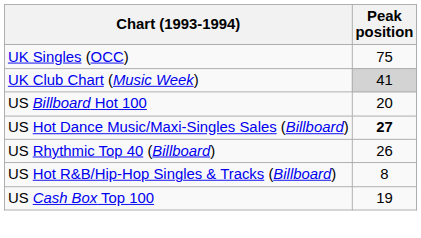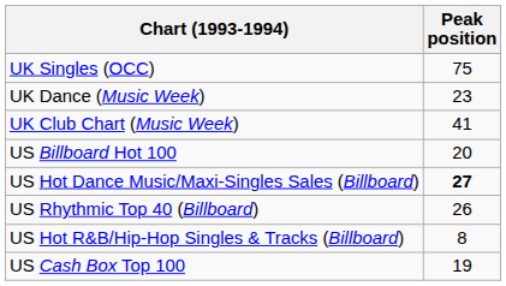 <table class="wikitable">
 <tr>
 <th>Chart (1993-1994)</th>
 <th>Peak<br>position</th>
 </tr>
 <tr>
 <td><a href='#'>UK Singles</a> (<a href='#'>OCC</a>)</td>
 <td style="text-align:center;">75</td>
 </tr>
 <tr>
+<td>UK Dance (<em><a href='#'>Music Week</a></em>)</td>
+<td style="text-align:center;">23</td>
+</tr>
+<tr>
 <td><a href='#'>UK Club Chart</a> (<em><a href='#'>Music Week</a></em>)</td>
-<td style="background: lightgrey; text-align:center;">41</td>
+<td style="text-align:center;">41</td>
 </tr>
 <tr>
 <td>US <a href='#'><em>Billboard</em> Hot 100</a></td>
 <td style="text-align:center;">20</td>
 </tr>
 <tr>
 <td>US <a href='#'>Hot Dance Music/Maxi-Singles Sales</a> (<em><a href='#'>Billboard</a></em>)</td>
 <td style="text-align:center;"><strong>27</strong></td>
 </tr>
 <tr>
 <td>US <a href='#'>Rhythmic Top 40</a> (<em><a href='#'>Billboard</a></em>)</td>
 <td style="text-align:center;">26</td>
 </tr>
 <tr>
 <td>US <a href='#'>Hot R&B/Hip-Hop Singles & Tracks</a> (<em><a href='#'>Billboard</a></em>)</td>
 <td style="text-align:center;">8</td>
 </tr>
 <tr>
 <td>US <a href='#'><em>Cash Box</em> Top 100</a></td>
 <td style="text-align:center;">19</td>
 </tr>
 </table>
